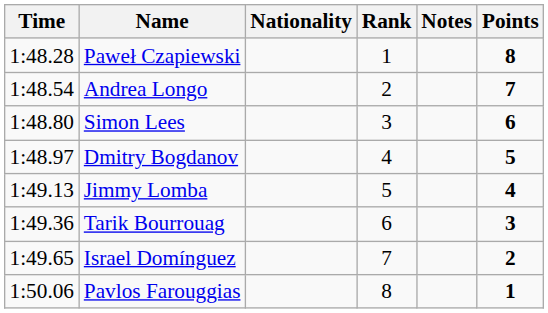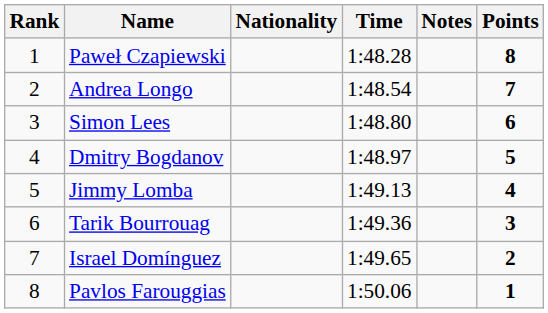 <table class="wikitable sortable" style="text-align:center">
 <tr>
-<th>Time</th>
+<th>Rank</th>
 <th>Name</th>
 <th>Nationality</th>
-<th>Rank</th>
+<th>Time</th>
 <th>Notes</th>
 <th>Points</th>
 </tr>
 <tr>
-<td>1:48.28</td>
+<td>1</td>
 <td align=left><a href='#'>Paweł Czapiewski</a></td>
 <td align=left></td>
-<td>1</td>
+<td>1:48.28</td>
 <td></td>
 <td><strong>8</strong></td>
 </tr>
 <tr>
-<td>1:48.54</td>
+<td>2</td>
 <td align=left><a href='#'>Andrea Longo</a></td>
 <td align=left></td>
-<td>2</td>
+<td>1:48.54</td>
 <td></td>
 <td><strong>7</strong></td>
 </tr>
 <tr>
-<td>1:48.80</td>
+<td>3</td>
 <td align=left><a href='#'>Simon Lees</a></td>
 <td align=left></td>
-<td>3</td>
+<td>1:48.80</td>
 <td></td>
 <td><strong>6</strong></td>
 </tr>
 <tr>
-<td>1:48.97</td>
+<td>4</td>
 <td align=left><a href='#'>Dmitry Bogdanov</a></td>
 <td align=left></td>
-<td>4</td>
+<td>1:48.97</td>
 <td></td>
 <td><strong>5</strong></td>
 </tr>
 <tr>
-<td>1:49.13</td>
+<td>5</td>
 <td align=left><a href='#'>Jimmy Lomba</a></td>
 <td align=left></td>
-<td>5</td>
+<td>1:49.13</td>
 <td></td>
 <td><strong>4</strong></td>
 </tr>
 <tr>
-<td>1:49.36</td>
+<td>6</td>
 <td align=left><a href='#'>Tarik Bourrouag</a></td>
 <td align=left></td>
-<td>6</td>
+<td>1:49.36</td>
 <td></td>
 <td><strong>3</strong></td>
 </tr>
 <tr>
-<td>1:49.65</td>
+<td>7</td>
 <td align=left><a href='#'>Israel Domínguez</a></td>
 <td align=left></td>
-<td>7</td>
+<td>1:49.65</td>
 <td></td>
 <td><strong>2</strong></td>
 </tr>
 <tr>
-<td>1:50.06</td>
+<td>8</td>
 <td align=left><a href='#'>Pavlos Farouggias</a></td>
 <td align=left></td>
-<td>8</td>
+<td>1:50.06</td>
 <td></td>
 <td><strong>1</strong></td>
 </tr>
 </table>
